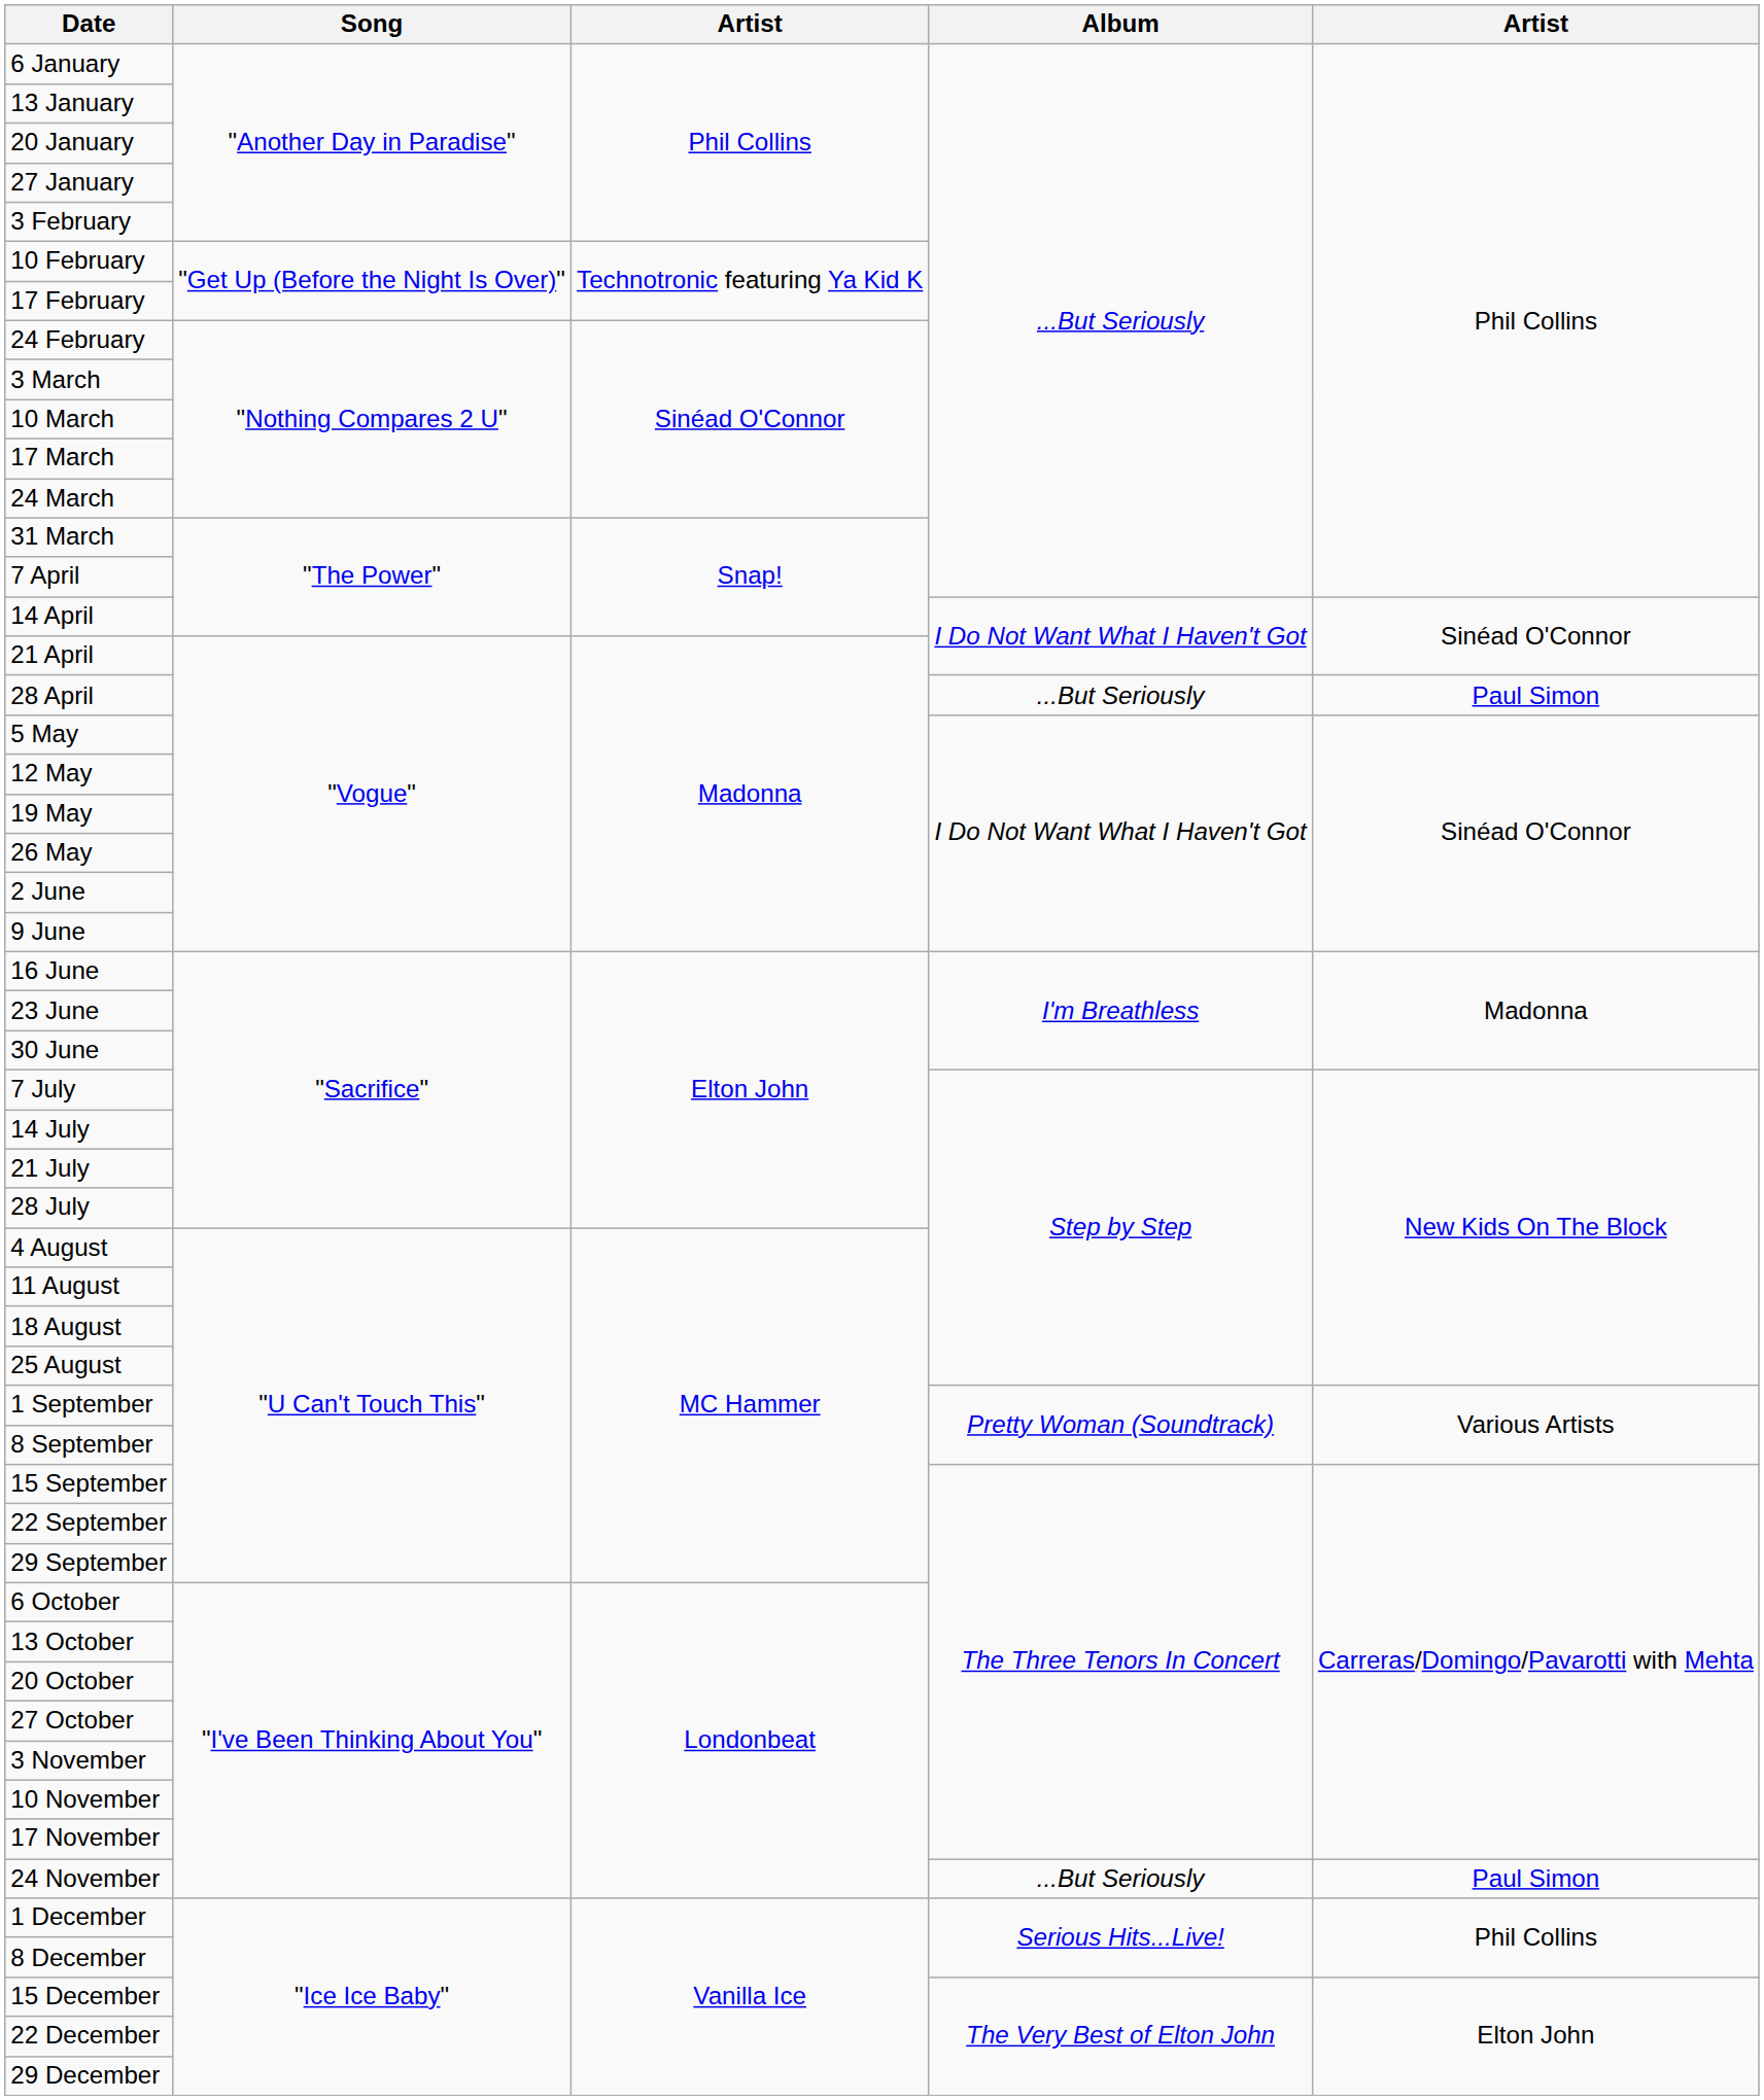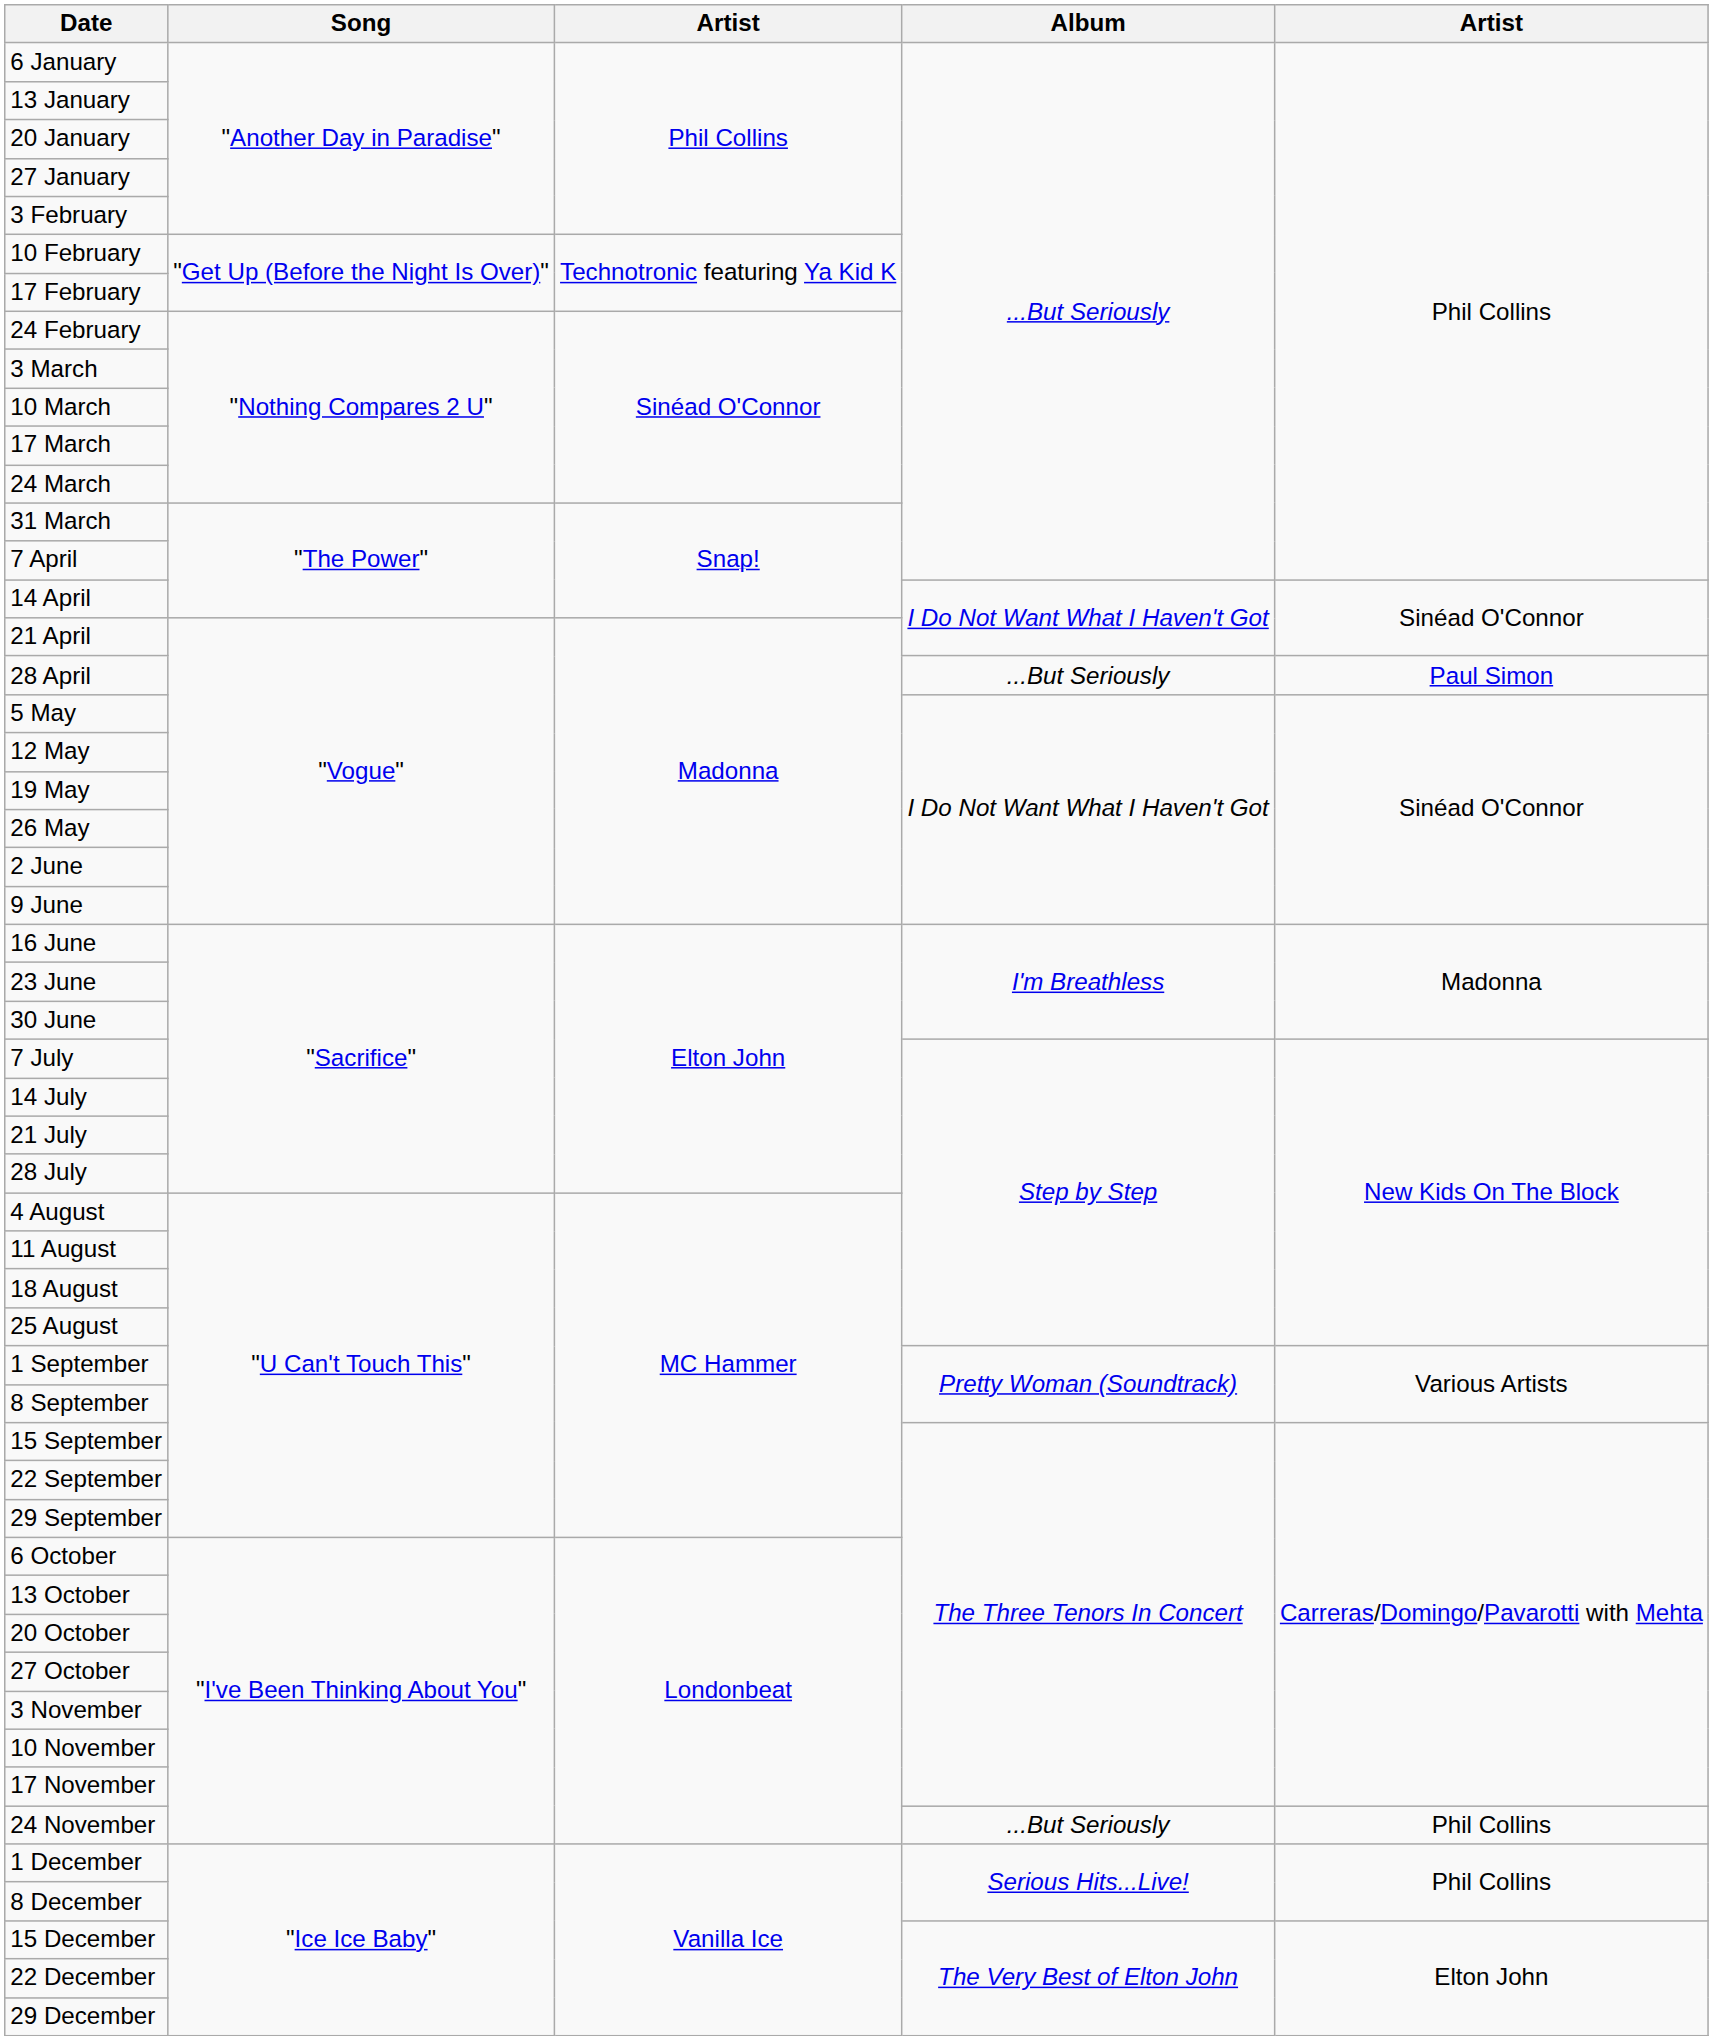 <table class="wikitable">
 <tr>
 <th>Date</th>
 <th>Song</th>
 <th>Artist</th>
 <th>Album</th>
 <th>Artist</th>
 </tr>
 <tr>
 <td>6 January</td>
 <td rowspan="5" style="text-align:center;">"<a href='#'>Another Day in Paradise</a>"</td>
 <td rowspan="5" style="text-align:center;"><a href='#'>Phil Collins</a></td>
 <td rowspan="14" style="text-align:center;"><em><a href='#'>...But Seriously</a></em></td>
 <td rowspan="14" style="text-align:center;">Phil Collins</td>
 </tr>
 <tr>
 <td>13 January</td>
 </tr>
 <tr>
 <td>20 January</td>
 </tr>
 <tr>
 <td>27 January</td>
 </tr>
 <tr>
 <td>3 February</td>
 </tr>
 <tr>
 <td>10 February</td>
 <td rowspan="2" style="text-align:center;">"<a href='#'>Get Up (Before the Night Is Over)</a>"</td>
 <td rowspan="2" style="text-align:center;"><a href='#'>Technotronic</a> featuring <a href='#'>Ya Kid K</a></td>
 </tr>
 <tr>
 <td>17 February</td>
 </tr>
 <tr>
 <td>24 February</td>
 <td rowspan="5" style="text-align:center;">"<a href='#'>Nothing Compares 2 U</a>"</td>
 <td rowspan="5" style="text-align:center;"><a href='#'>Sinéad O'Connor</a></td>
 </tr>
 <tr>
 <td>3 March</td>
 </tr>
 <tr>
 <td>10 March</td>
 </tr>
 <tr>
 <td>17 March</td>
 </tr>
 <tr>
 <td>24 March</td>
 </tr>
 <tr>
 <td>31 March</td>
 <td rowspan="3" style="text-align:center;">"<a href='#'>The Power</a>"</td>
 <td rowspan="3" style="text-align:center;"><a href='#'>Snap!</a></td>
 </tr>
 <tr>
 <td>7 April</td>
 </tr>
 <tr>
 <td>14 April</td>
 <td rowspan="2" style="text-align:center;"><em><a href='#'>I Do Not Want What I Haven't Got</a></em></td>
 <td rowspan="2" style="text-align:center;">Sinéad O'Connor</td>
 </tr>
 <tr>
 <td>21 April</td>
 <td rowspan="8" style="text-align:center;">"<a href='#'>Vogue</a>"</td>
 <td rowspan="8" style="text-align:center;"><a href='#'>Madonna</a></td>
 </tr>
 <tr>
 <td>28 April</td>
 <td style="text-align:center;"><em>...But Seriously</em></td>
 <td style="text-align:center;"><a href='#'>Paul Simon</a></td>
 </tr>
 <tr>
 <td>5 May</td>
 <td rowspan="6" style="text-align:center;"><em>I Do Not Want What I Haven't Got</em></td>
 <td rowspan="6" style="text-align:center;">Sinéad O'Connor</td>
 </tr>
 <tr>
 <td>12 May</td>
 </tr>
 <tr>
 <td>19 May</td>
 </tr>
 <tr>
 <td>26 May</td>
 </tr>
 <tr>
 <td>2 June</td>
 </tr>
 <tr>
 <td>9 June</td>
 </tr>
 <tr>
 <td>16 June</td>
 <td rowspan="7" style="text-align:center;">"<a href='#'>Sacrifice</a>"</td>
 <td rowspan="7" style="text-align:center;"><a href='#'>Elton John</a></td>
 <td rowspan="3" style="text-align:center;"><em><a href='#'>I'm Breathless</a></em></td>
 <td rowspan="3" style="text-align:center;">Madonna</td>
 </tr>
 <tr>
 <td>23 June</td>
 </tr>
 <tr>
 <td>30 June</td>
 </tr>
 <tr>
 <td>7 July</td>
 <td rowspan="8" style="text-align:center;"><em><a href='#'>Step by Step</a></em></td>
 <td rowspan="8" style="text-align:center;"><a href='#'>New Kids On The Block</a></td>
 </tr>
 <tr>
 <td>14 July</td>
 </tr>
 <tr>
 <td>21 July</td>
 </tr>
 <tr>
 <td>28 July</td>
 </tr>
 <tr>
 <td>4 August</td>
 <td rowspan="9" style="text-align:center;">"<a href='#'>U Can't Touch This</a>"</td>
 <td rowspan="9" style="text-align:center;"><a href='#'>MC Hammer</a></td>
 </tr>
 <tr>
 <td>11 August</td>
 </tr>
 <tr>
 <td>18 August</td>
 </tr>
 <tr>
 <td>25 August</td>
 </tr>
 <tr>
 <td>1 September</td>
 <td rowspan="2" style="text-align:center;"><em><a href='#'>Pretty Woman (Soundtrack)</a></em></td>
 <td rowspan="2" style="text-align:center;">Various Artists</td>
 </tr>
 <tr>
 <td>8 September</td>
 </tr>
 <tr>
 <td>15 September</td>
 <td rowspan="10" style="text-align:center;"><em><a href='#'>The Three Tenors In Concert</a></em></td>
 <td rowspan="10" style="text-align:center;"><a href='#'>Carreras</a>/<a href='#'>Domingo</a>/<a href='#'>Pavarotti</a> with <a href='#'>Mehta</a></td>
 </tr>
 <tr>
 <td>22 September</td>
 </tr>
 <tr>
 <td>29 September</td>
 </tr>
 <tr>
 <td>6 October</td>
 <td rowspan="8" style="text-align:center;">"<a href='#'>I've Been Thinking About You</a>"</td>
 <td rowspan="8" style="text-align:center;"><a href='#'>Londonbeat</a></td>
 </tr>
 <tr>
 <td>13 October</td>
 </tr>
 <tr>
 <td>20 October</td>
 </tr>
 <tr>
 <td>27 October</td>
 </tr>
 <tr>
 <td>3 November</td>
 </tr>
 <tr>
 <td>10 November</td>
 </tr>
 <tr>
 <td>17 November</td>
 </tr>
 <tr>
 <td>24 November</td>
 <td style="text-align:center;"><em>...But Seriously</em></td>
-<td style="text-align:center;"><a href='#'>Paul Simon</a></td>
+<td style="text-align:center;">Phil Collins</td>
 </tr>
 <tr>
 <td>1 December</td>
 <td rowspan="5" style="text-align:center;">"<a href='#'>Ice Ice Baby</a>"</td>
 <td rowspan="5" style="text-align:center;"><a href='#'>Vanilla Ice</a></td>
 <td rowspan="2" style="text-align:center;"><em><a href='#'>Serious Hits...Live!</a></em></td>
 <td rowspan="2" style="text-align:center;">Phil Collins</td>
 </tr>
 <tr>
 <td>8 December</td>
 </tr>
 <tr>
 <td>15 December</td>
 <td rowspan="3" style="text-align:center;"><em><a href='#'>The Very Best of Elton John</a></em></td>
 <td rowspan="3" style="text-align:center;">Elton John</td>
 </tr>
 <tr>
 <td>22 December</td>
 </tr>
 <tr>
 <td>29 December</td>
 </tr>
 </table>
